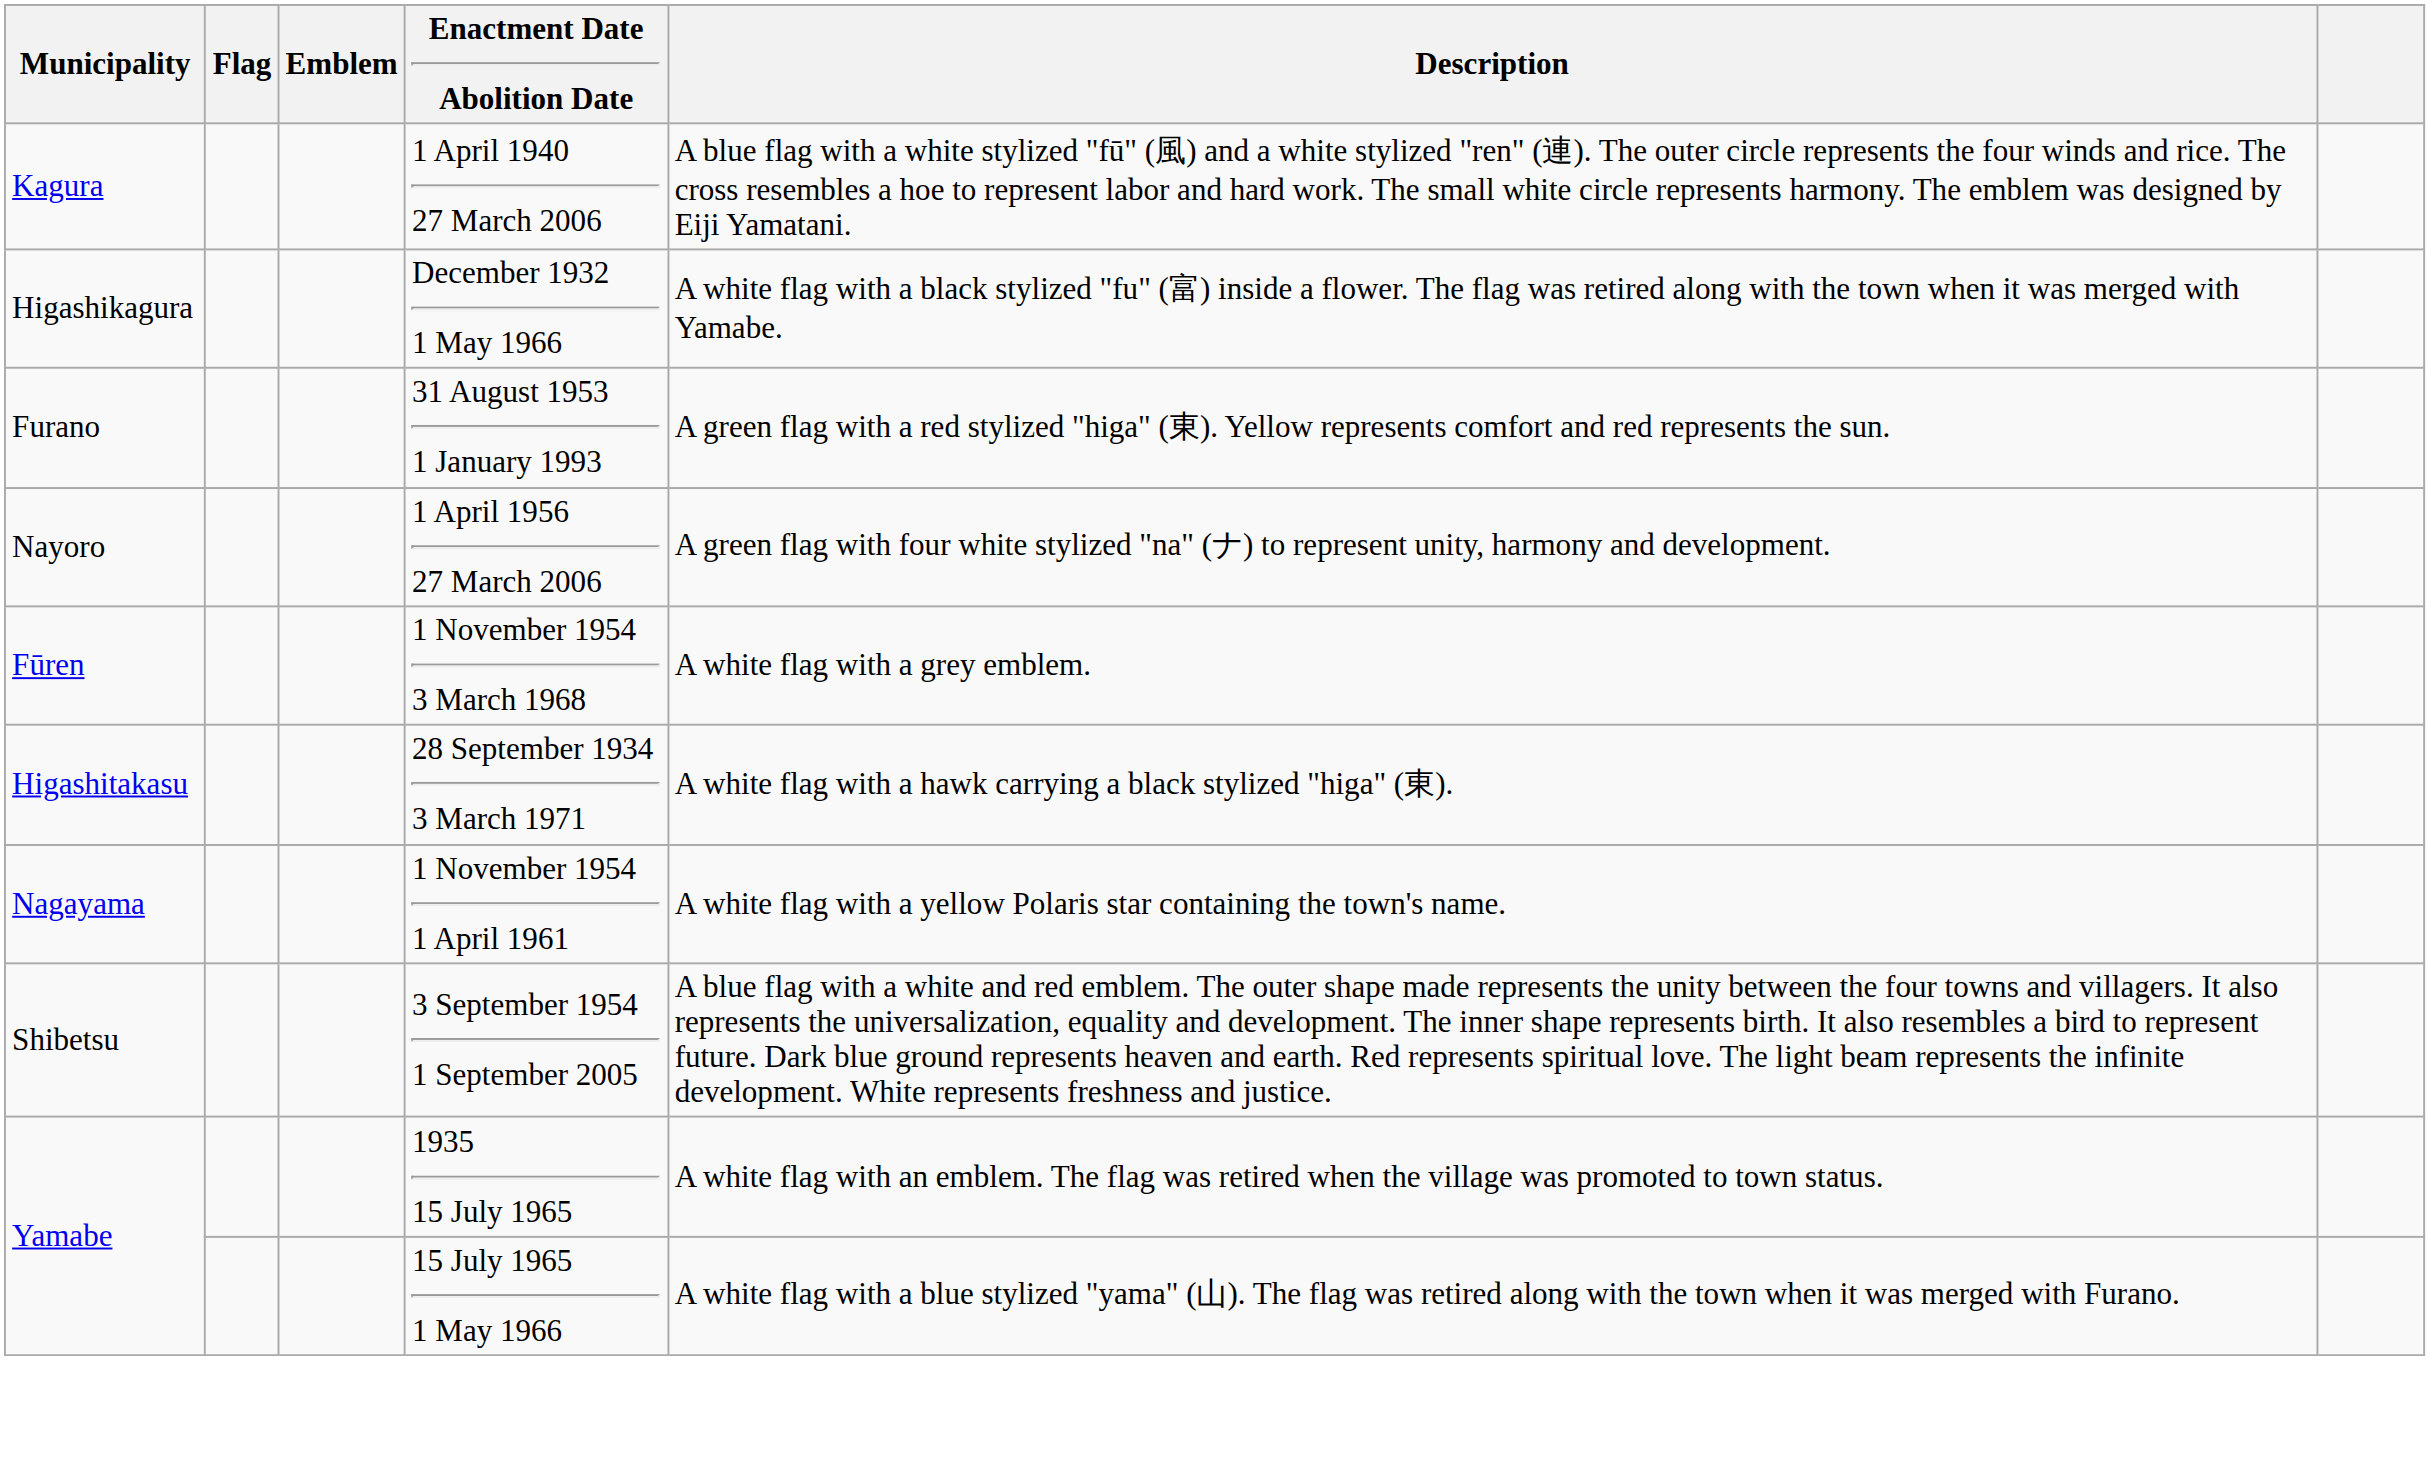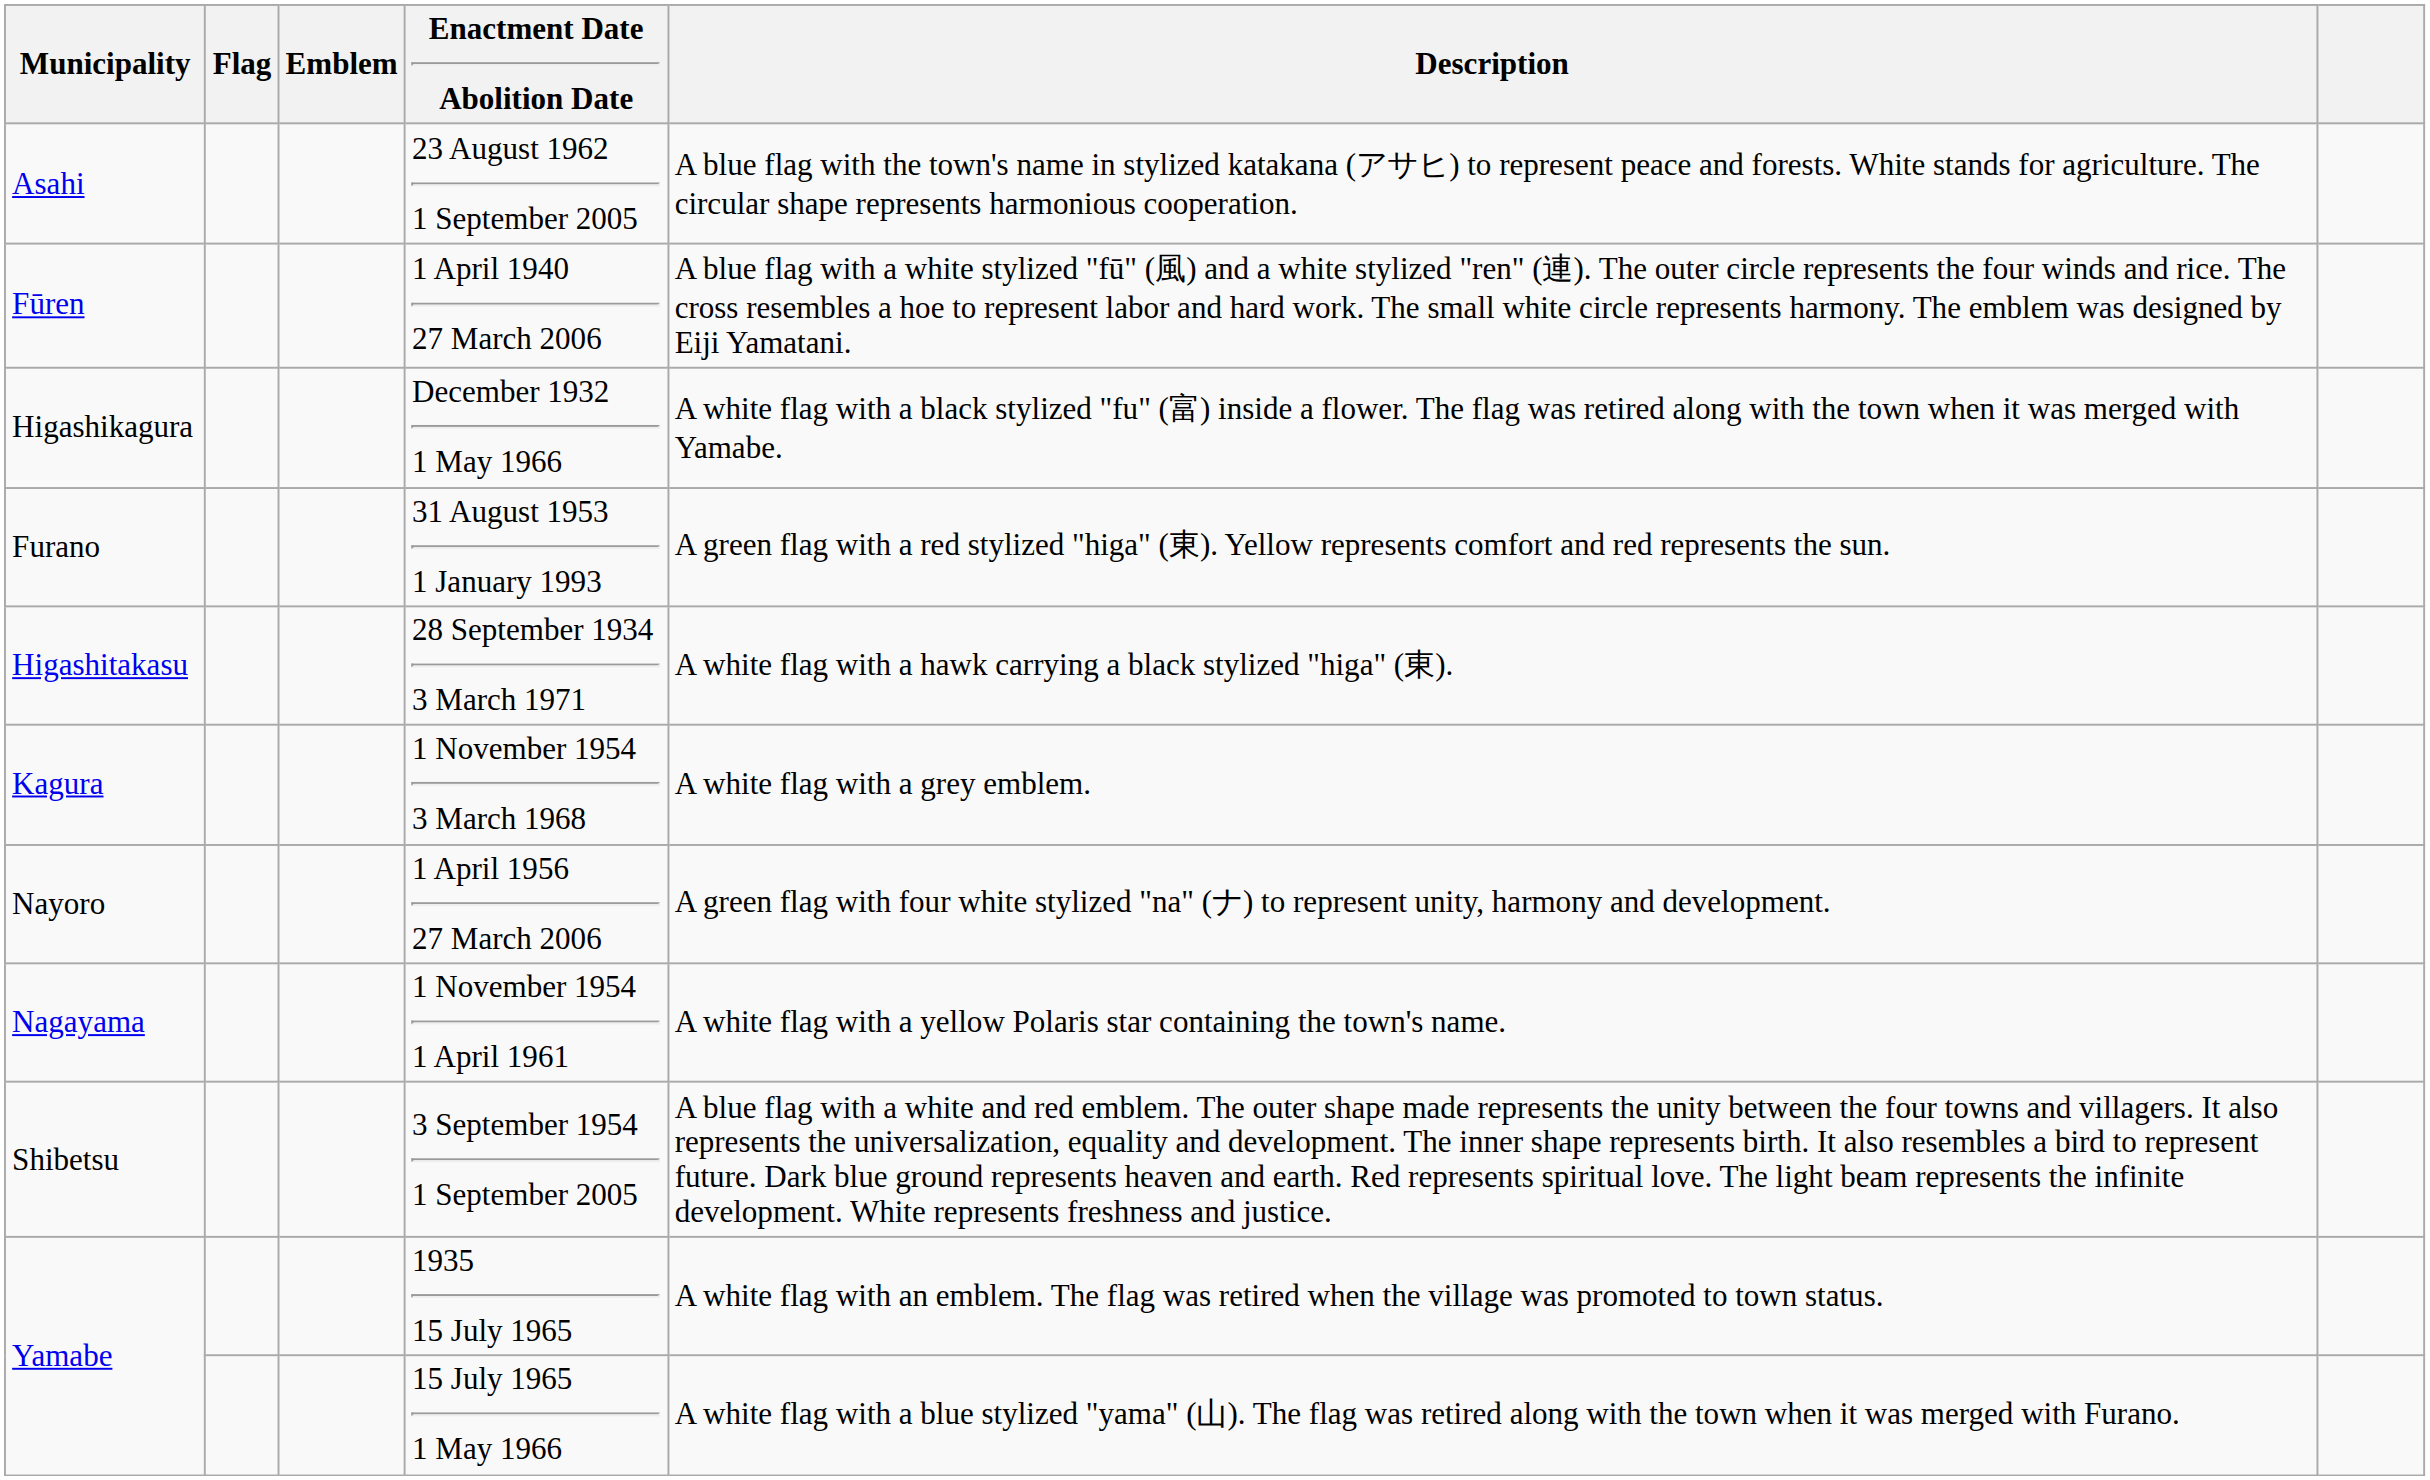 <table class="wikitable">
 <tr>
 <th style="width:12ch;">Municipality</th>
 <th>Flag</th>
 <th>Emblem</th>
 <th style="width:16ch;">Enactment Date<hr>Abolition Date</th>
 <th>Description</th>
 <th style="width:6ch;"></th>
 </tr>
 <tr>
-<td><a href='#'>Kagura</a></td>
+<td><a href='#'>Asahi</a></td>
+<td></td>
+<td></td>
+<td>23 August 1962<hr>1 September 2005</td>
+<td>A blue flag with the town's name in stylized katakana (アサヒ) to represent peace and forests. White stands for agriculture. The circular shape represents harmonious cooperation.</td>
+<td></td>
+</tr>
+<tr>
+<td><a href='#'>Fūren</a></td>
 <td></td>
 <td></td>
 <td>1 April 1940<hr>27 March 2006</td>
 <td>A blue flag with a white stylized "fū" (風) and a white stylized "ren" (連). The outer circle represents the four winds and rice. The cross resembles a hoe to represent labor and hard work. The small white circle represents harmony. The emblem was designed by Eiji Yamatani.</td>
 <td></td>
 </tr>
 <tr>
 <td>Higashikagura</td>
 <td></td>
 <td></td>
 <td>December 1932<hr>1 May 1966</td>
 <td>A white flag with a black stylized "fu" (富) inside a flower. The flag was retired along with the town when it was merged with Yamabe.</td>
 <td></td>
 </tr>
 <tr>
 <td>Furano</td>
 <td></td>
 <td></td>
 <td>31 August 1953<hr>1 January 1993</td>
 <td>A green flag with a red stylized "higa" (東). Yellow represents comfort and red represents the sun.</td>
 <td></td>
 </tr>
 <tr>
-<td>Nayoro</td>
+<td><a href='#'>Higashitakasu</a></td>
 <td></td>
 <td></td>
-<td>1 April 1956<hr>27 March 2006</td>
-<td>A green flag with four white stylized "na" (ナ) to represent unity, harmony and development.</td>
+<td>28 September 1934<hr>3 March 1971</td>
+<td>A white flag with a hawk carrying a black stylized "higa" (東).</td>
 <td></td>
 </tr>
 <tr>
-<td><a href='#'>Fūren</a></td>
+<td><a href='#'>Kagura</a></td>
 <td></td>
 <td></td>
 <td>1 November 1954<hr>3 March 1968</td>
 <td>A white flag with a grey emblem.</td>
 <td></td>
 </tr>
 <tr>
-<td><a href='#'>Higashitakasu</a></td>
+<td>Nayoro</td>
 <td></td>
 <td></td>
-<td>28 September 1934<hr>3 March 1971</td>
-<td>A white flag with a hawk carrying a black stylized "higa" (東).</td>
+<td>1 April 1956<hr>27 March 2006</td>
+<td>A green flag with four white stylized "na" (ナ) to represent unity, harmony and development.</td>
 <td></td>
 </tr>
 <tr>
 <td><a href='#'>Nagayama</a></td>
 <td></td>
 <td></td>
 <td>1 November 1954<hr>1 April 1961</td>
 <td>A white flag with a yellow Polaris star containing the town's name.</td>
 <td></td>
 </tr>
 <tr>
 <td>Shibetsu</td>
 <td></td>
 <td></td>
 <td>3 September 1954<hr>1 September 2005</td>
 <td>A blue flag with a white and red emblem. The outer shape made represents the unity between the four towns and villagers. It also represents the universalization, equality and development. The inner shape represents birth. It also resembles a bird to represent future. Dark blue ground represents heaven and earth. Red represents spiritual love. The light beam represents the infinite development. White represents freshness and justice.</td>
 <td></td>
 </tr>
 <tr>
 <td rowspan =2><a href='#'>Yamabe</a></td>
 <td></td>
 <td></td>
 <td>1935<hr>15 July 1965</td>
 <td>A white flag with an emblem. The flag was retired when the village was promoted to town status.</td>
 <td></td>
 </tr>
 <tr>
 <td></td>
 <td></td>
 <td>15 July 1965<hr>1 May 1966</td>
 <td>A white flag with a blue stylized "yama" (山). The flag was retired along with the town when it was merged with Furano.</td>
 <td></td>
 </tr>
 </table>
